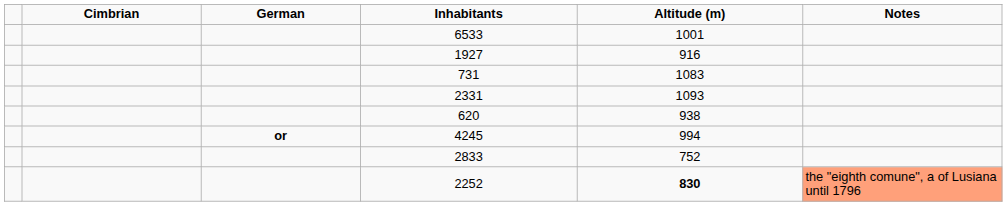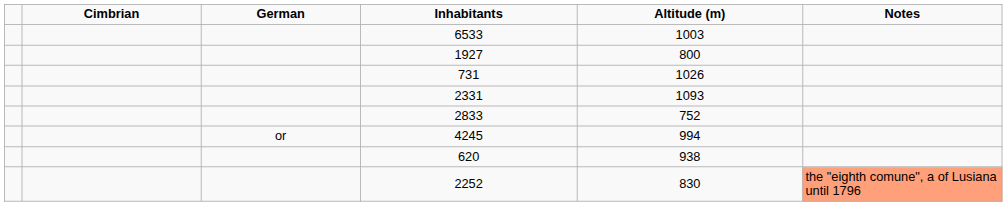 <table class="wikitable">
 <tr>
 <td align="center"><strong></strong></td>
 <td align="center"><strong>Cimbrian</strong></td>
 <td align="center"><strong>German</strong></td>
 <td align="center"><strong>Inhabitants</strong></td>
 <td align="center"><strong>Altitude (m)</strong></td>
 <td align="center"; width="20%"><strong>Notes</strong></td>
 </tr>
 <tr>
 <td></td>
 <td align="center"></td>
 <td align="center"></td>
 <td align="center">6533</td>
-<td align="center">1001</td>
+<td align="center">1003</td>
 <td></td>
 </tr>
 <tr>
 <td></td>
 <td align="center"></td>
 <td align="center"></td>
 <td align="center">1927</td>
-<td align="center">916</td>
+<td align="center">800</td>
 <td></td>
 </tr>
 <tr>
 <td></td>
 <td align="center"></td>
 <td align="center"></td>
 <td align="center">731</td>
-<td align="center">1083</td>
+<td align="center">1026</td>
 <td></td>
 </tr>
 <tr>
 <td></td>
 <td align="center"></td>
 <td align="center"></td>
 <td align="center">2331</td>
 <td align="center">1093</td>
 <td></td>
 </tr>
 <tr>
 <td></td>
 <td align="center"></td>
 <td align="center"></td>
-<td align="center">620</td>
-<td align="center">938</td>
+<td align="center">2833</td>
+<td align="center">752</td>
 <td></td>
 </tr>
 <tr>
 <td></td>
 <td align="center"></td>
-<td align="center"><strong> or </strong></td>
+<td align="center"> or </td>
 <td align="center">4245</td>
 <td align="center">994</td>
 <td></td>
 </tr>
 <tr>
 <td></td>
 <td align="center"></td>
 <td align="center"></td>
-<td align="center">2833</td>
-<td align="center">752</td>
+<td align="center">620</td>
+<td align="center">938</td>
 <td></td>
 </tr>
 <tr>
 <td></td>
 <td align="center"></td>
 <td align="center"></td>
 <td align="center">2252</td>
-<td align="center"><strong>830</strong></td>
+<td align="center">830</td>
 <td style="background: lightsalmon;">the "eighth comune", a  of Lusiana until 1796</td>
 </tr>
 </table>
